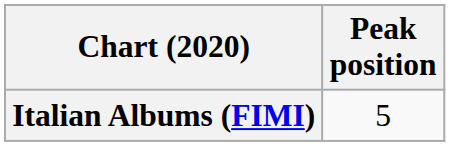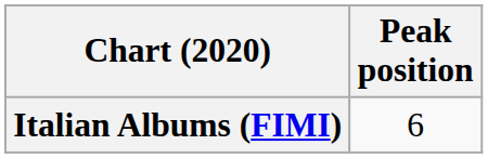 <table class="wikitable plainrowheaders" style="text-align:center">
 <tr>
 <th scope="col">Chart (2020)</th>
 <th scope="col">Peak<br>position</th>
 </tr>
 <tr>
 <th scope="row">Italian Albums (<a href='#'>FIMI</a>)</th>
-<td>5</td>
+<td>6</td>
 </tr>
 </table>
